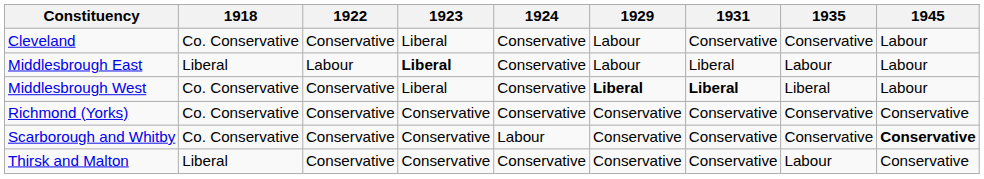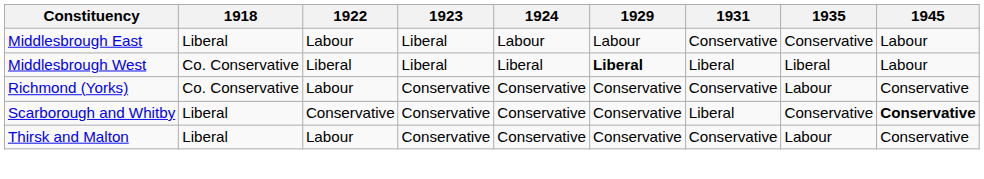 <table class="wikitable sortable">
 <tr>
 <th>Constituency</th>
 <th>1918</th>
 <th>1922</th>
 <th>1923</th>
 <th>1924</th>
 <th>1929</th>
 <th>1931</th>
 <th>1935</th>
 <th>1945</th>
 </tr>
 <tr>
-<td><a href='#'>Cleveland</a></td>
-<td bgcolor=>Co. Conservative</td>
-<td bgcolor=>Conservative</td>
+<td><a href='#'>Middlesbrough East</a></td>
 <td bgcolor=>Liberal</td>
-<td bgcolor=>Conservative</td>
+<td bgcolor=>Labour</td>
+<td bgcolor=>Liberal</td>
+<td bgcolor=>Labour</td>
 <td bgcolor=>Labour</td>
 <td bgcolor=>Conservative</td>
 <td bgcolor=>Conservative</td>
 <td bgcolor=>Labour</td>
 </tr>
 <tr>
-<td><a href='#'>Middlesbrough East</a></td>
-<td bgcolor=>Liberal</td>
-<td bgcolor=>Labour</td>
-<td bgcolor=><strong>Liberal</strong></td>
-<td bgcolor=>Conservative</td>
-<td bgcolor=>Labour</td>
-<td bgcolor=>Liberal</td>
-<td bgcolor=>Labour</td>
-<td bgcolor=>Labour</td>
-</tr>
-<tr>
 <td><a href='#'>Middlesbrough West</a></td>
 <td bgcolor=>Co. Conservative</td>
-<td bgcolor=>Conservative</td>
 <td bgcolor=>Liberal</td>
-<td bgcolor=>Conservative</td>
+<td bgcolor=>Liberal</td>
+<td bgcolor=>Liberal</td>
 <td bgcolor=><strong>Liberal</strong></td>
-<td bgcolor=><strong>Liberal</strong></td>
+<td bgcolor=>Liberal</td>
 <td bgcolor=>Liberal</td>
 <td bgcolor=>Labour</td>
 </tr>
 <tr>
 <td><a href='#'>Richmond (Yorks)</a></td>
 <td bgcolor=>Co. Conservative</td>
+<td bgcolor=>Labour</td>
 <td bgcolor=>Conservative</td>
 <td bgcolor=>Conservative</td>
 <td bgcolor=>Conservative</td>
 <td bgcolor=>Conservative</td>
-<td bgcolor=>Conservative</td>
-<td bgcolor=>Conservative</td>
+<td bgcolor=>Labour</td>
 <td bgcolor=>Conservative</td>
 </tr>
 <tr>
 <td><a href='#'>Scarborough and Whitby</a></td>
-<td bgcolor=>Co. Conservative</td>
+<td bgcolor=>Liberal</td>
 <td bgcolor=>Conservative</td>
 <td bgcolor=>Conservative</td>
-<td bgcolor=>Labour</td>
 <td bgcolor=>Conservative</td>
 <td bgcolor=>Conservative</td>
+<td bgcolor=>Liberal</td>
 <td bgcolor=>Conservative</td>
 <td bgcolor=><strong>Conservative</strong></td>
 </tr>
 <tr>
 <td><a href='#'>Thirsk and Malton</a></td>
 <td bgcolor=>Liberal</td>
-<td bgcolor=>Conservative</td>
+<td bgcolor=>Labour</td>
 <td bgcolor=>Conservative</td>
 <td bgcolor=>Conservative</td>
 <td bgcolor=>Conservative</td>
 <td bgcolor=>Conservative</td>
 <td bgcolor=>Labour</td>
 <td bgcolor=>Conservative</td>
 </tr>
 </table>
